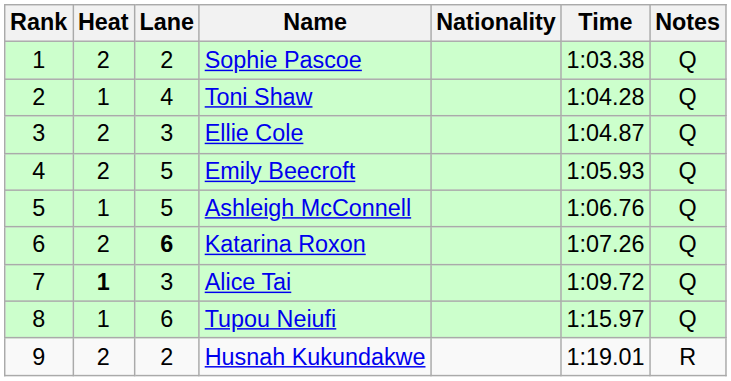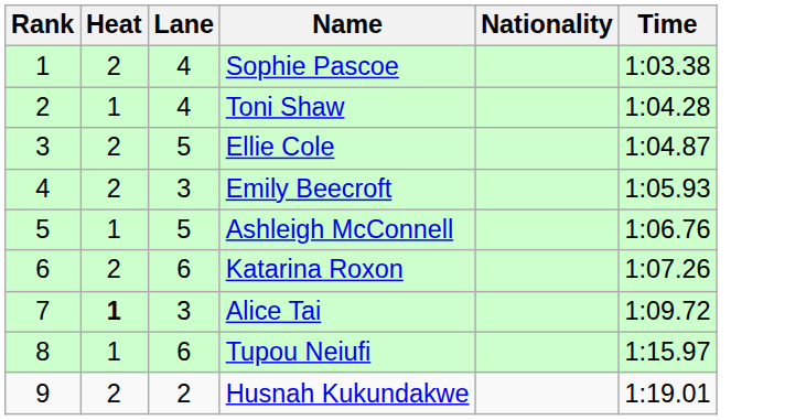 <table class="wikitable sortable" style="text-align:center">
 <tr>
 <th>Rank</th>
 <th>Heat</th>
 <th>Lane</th>
 <th>Name</th>
 <th>Nationality</th>
 <th>Time</th>
-<th>Notes</th>
 </tr>
 <tr bgcolor=ccffcc>
 <td>1</td>
 <td>2</td>
-<td>2</td>
+<td>4</td>
 <td align=left><a href='#'>Sophie Pascoe</a></td>
 <td align=left></td>
 <td>1:03.38</td>
-<td>Q</td>
 </tr>
 <tr bgcolor=ccffcc>
 <td>2</td>
 <td>1</td>
 <td>4</td>
 <td align=left><a href='#'>Toni Shaw</a></td>
 <td align=left></td>
 <td>1:04.28</td>
-<td>Q</td>
 </tr>
 <tr bgcolor=ccffcc>
 <td>3</td>
 <td>2</td>
-<td>3</td>
+<td>5</td>
 <td align=left><a href='#'>Ellie Cole</a></td>
 <td align=left></td>
 <td>1:04.87</td>
-<td>Q</td>
 </tr>
 <tr bgcolor=ccffcc>
 <td>4</td>
 <td>2</td>
-<td>5</td>
+<td>3</td>
 <td align=left><a href='#'>Emily Beecroft</a></td>
 <td align=left></td>
 <td>1:05.93</td>
-<td>Q</td>
 </tr>
 <tr bgcolor=ccffcc>
 <td>5</td>
 <td>1</td>
 <td>5</td>
 <td align=left><a href='#'>Ashleigh McConnell</a></td>
 <td align=left></td>
 <td>1:06.76</td>
-<td>Q</td>
 </tr>
 <tr bgcolor=ccffcc>
 <td>6</td>
 <td>2</td>
-<td><strong>6</strong></td>
+<td>6</td>
 <td align=left><a href='#'>Katarina Roxon</a></td>
 <td align=left></td>
 <td>1:07.26</td>
-<td>Q</td>
 </tr>
 <tr bgcolor=ccffcc>
 <td>7</td>
 <td><strong>1</strong></td>
 <td>3</td>
 <td align=left><a href='#'>Alice Tai</a></td>
 <td align=left></td>
 <td>1:09.72</td>
-<td>Q</td>
 </tr>
 <tr bgcolor=ccffcc>
 <td>8</td>
 <td>1</td>
 <td>6</td>
 <td align=left><a href='#'>Tupou Neiufi</a></td>
 <td align=left></td>
 <td>1:15.97</td>
-<td>Q</td>
 </tr>
 <tr>
 <td>9</td>
 <td>2</td>
 <td>2</td>
 <td align=left><a href='#'>Husnah Kukundakwe</a></td>
 <td align=left></td>
 <td>1:19.01</td>
-<td>R</td>
 </tr>
 </table>
